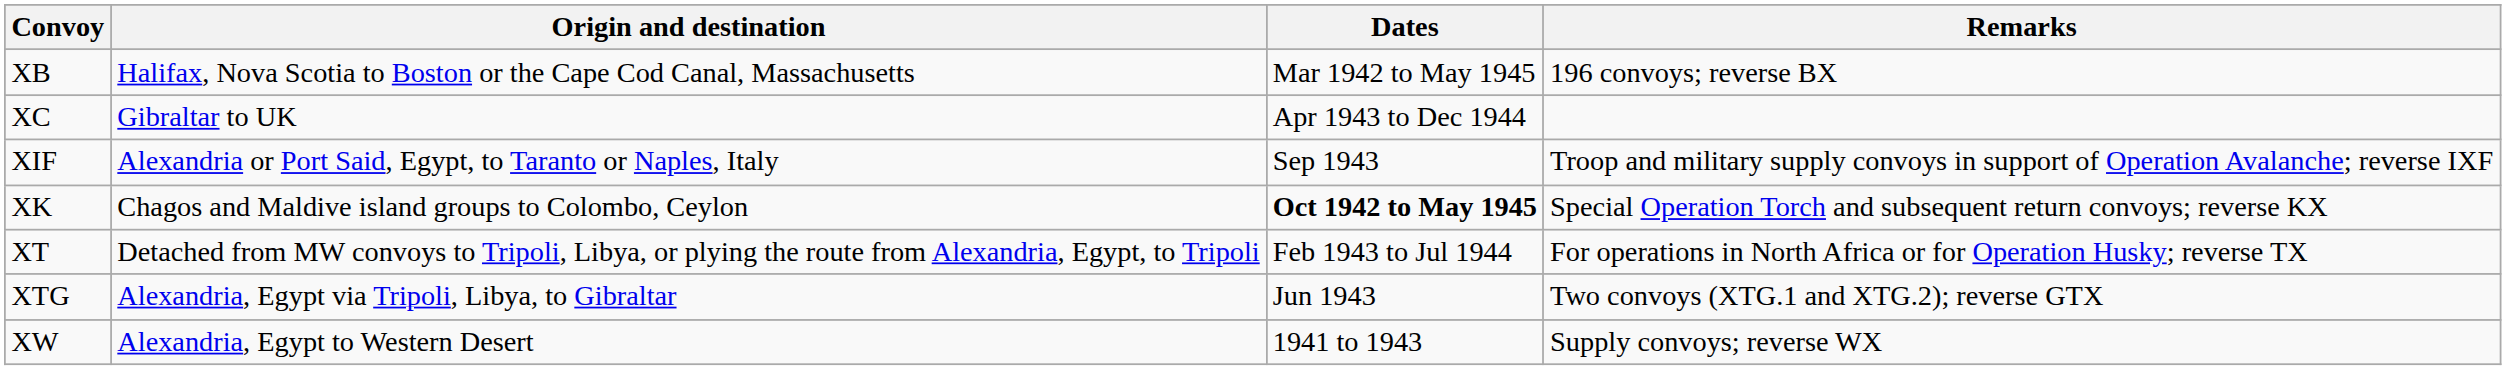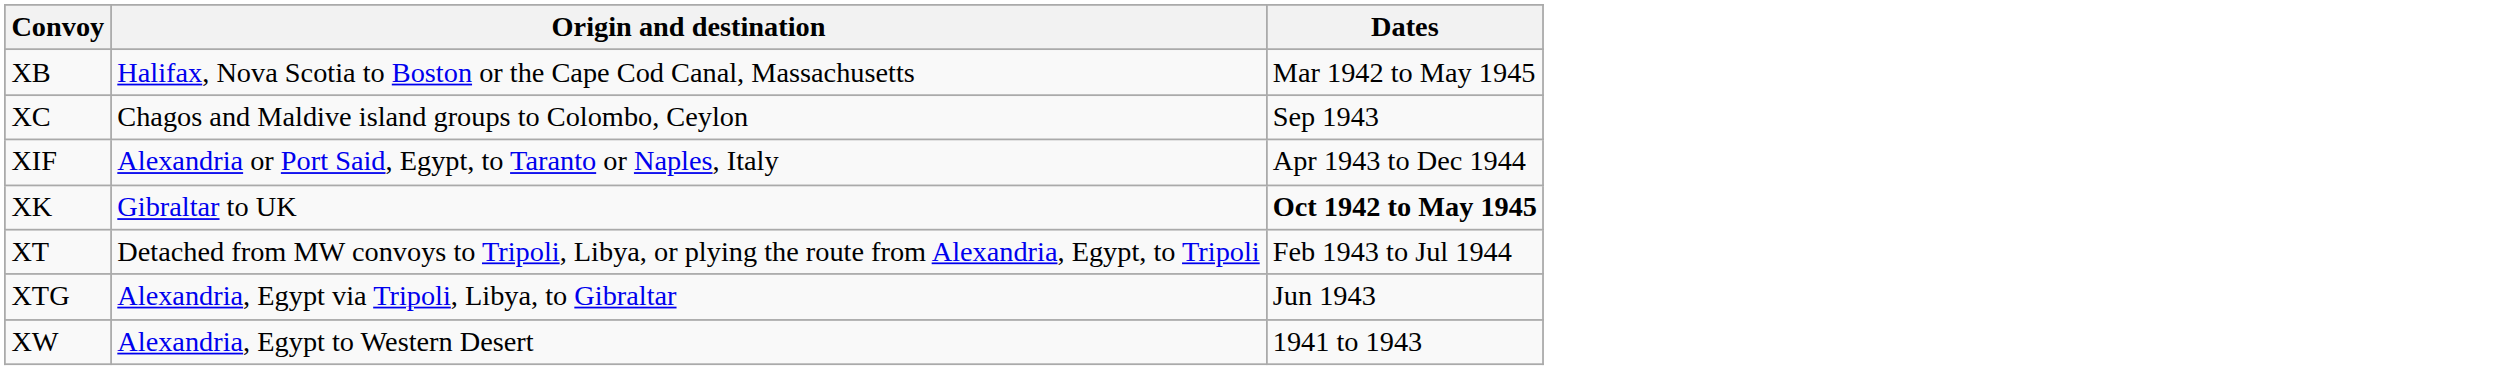 <table class="wikitable">
 <tr>
 <th>Convoy</th>
 <th>Origin and destination</th>
 <th>Dates</th>
-<th>Remarks</th>
 </tr>
 <tr>
 <td>XB</td>
 <td><a href='#'>Halifax</a>, Nova Scotia to <a href='#'>Boston</a> or the Cape Cod Canal, Massachusetts</td>
 <td>Mar 1942 to May 1945</td>
-<td>196 convoys; reverse BX</td>
 </tr>
 <tr>
 <td>XC</td>
-<td><a href='#'>Gibraltar</a> to UK</td>
-<td>Apr 1943 to Dec 1944</td>
-<td></td>
+<td>Chagos and Maldive island groups to Colombo, Ceylon</td>
+<td>Sep 1943</td>
 </tr>
 <tr>
 <td>XIF</td>
 <td><a href='#'>Alexandria</a> or <a href='#'>Port Said</a>, Egypt, to <a href='#'>Taranto</a> or <a href='#'>Naples</a>, Italy</td>
-<td>Sep 1943</td>
-<td>Troop and military supply convoys in support of <a href='#'>Operation Avalanche</a>; reverse IXF</td>
+<td>Apr 1943 to Dec 1944</td>
 </tr>
 <tr>
 <td>XK</td>
-<td>Chagos and Maldive island groups to Colombo, Ceylon</td>
+<td><a href='#'>Gibraltar</a> to UK</td>
 <td><strong>Oct 1942 to May 1945</strong></td>
-<td>Special <a href='#'>Operation Torch</a> and subsequent return convoys; reverse KX</td>
 </tr>
 <tr>
 <td>XT</td>
 <td>Detached from MW convoys to <a href='#'>Tripoli</a>, Libya, or plying the route from <a href='#'>Alexandria</a>, Egypt, to <a href='#'>Tripoli</a></td>
 <td>Feb 1943 to Jul 1944</td>
-<td>For operations in North Africa or for <a href='#'>Operation Husky</a>; reverse TX</td>
 </tr>
 <tr>
 <td>XTG</td>
 <td><a href='#'>Alexandria</a>, Egypt via <a href='#'>Tripoli</a>, Libya, to <a href='#'>Gibraltar</a></td>
 <td>Jun 1943</td>
-<td>Two convoys (XTG.1 and XTG.2); reverse GTX</td>
 </tr>
 <tr>
 <td>XW</td>
 <td><a href='#'>Alexandria</a>, Egypt to Western Desert</td>
 <td>1941 to 1943</td>
-<td>Supply convoys; reverse WX</td>
 </tr>
 </table>
